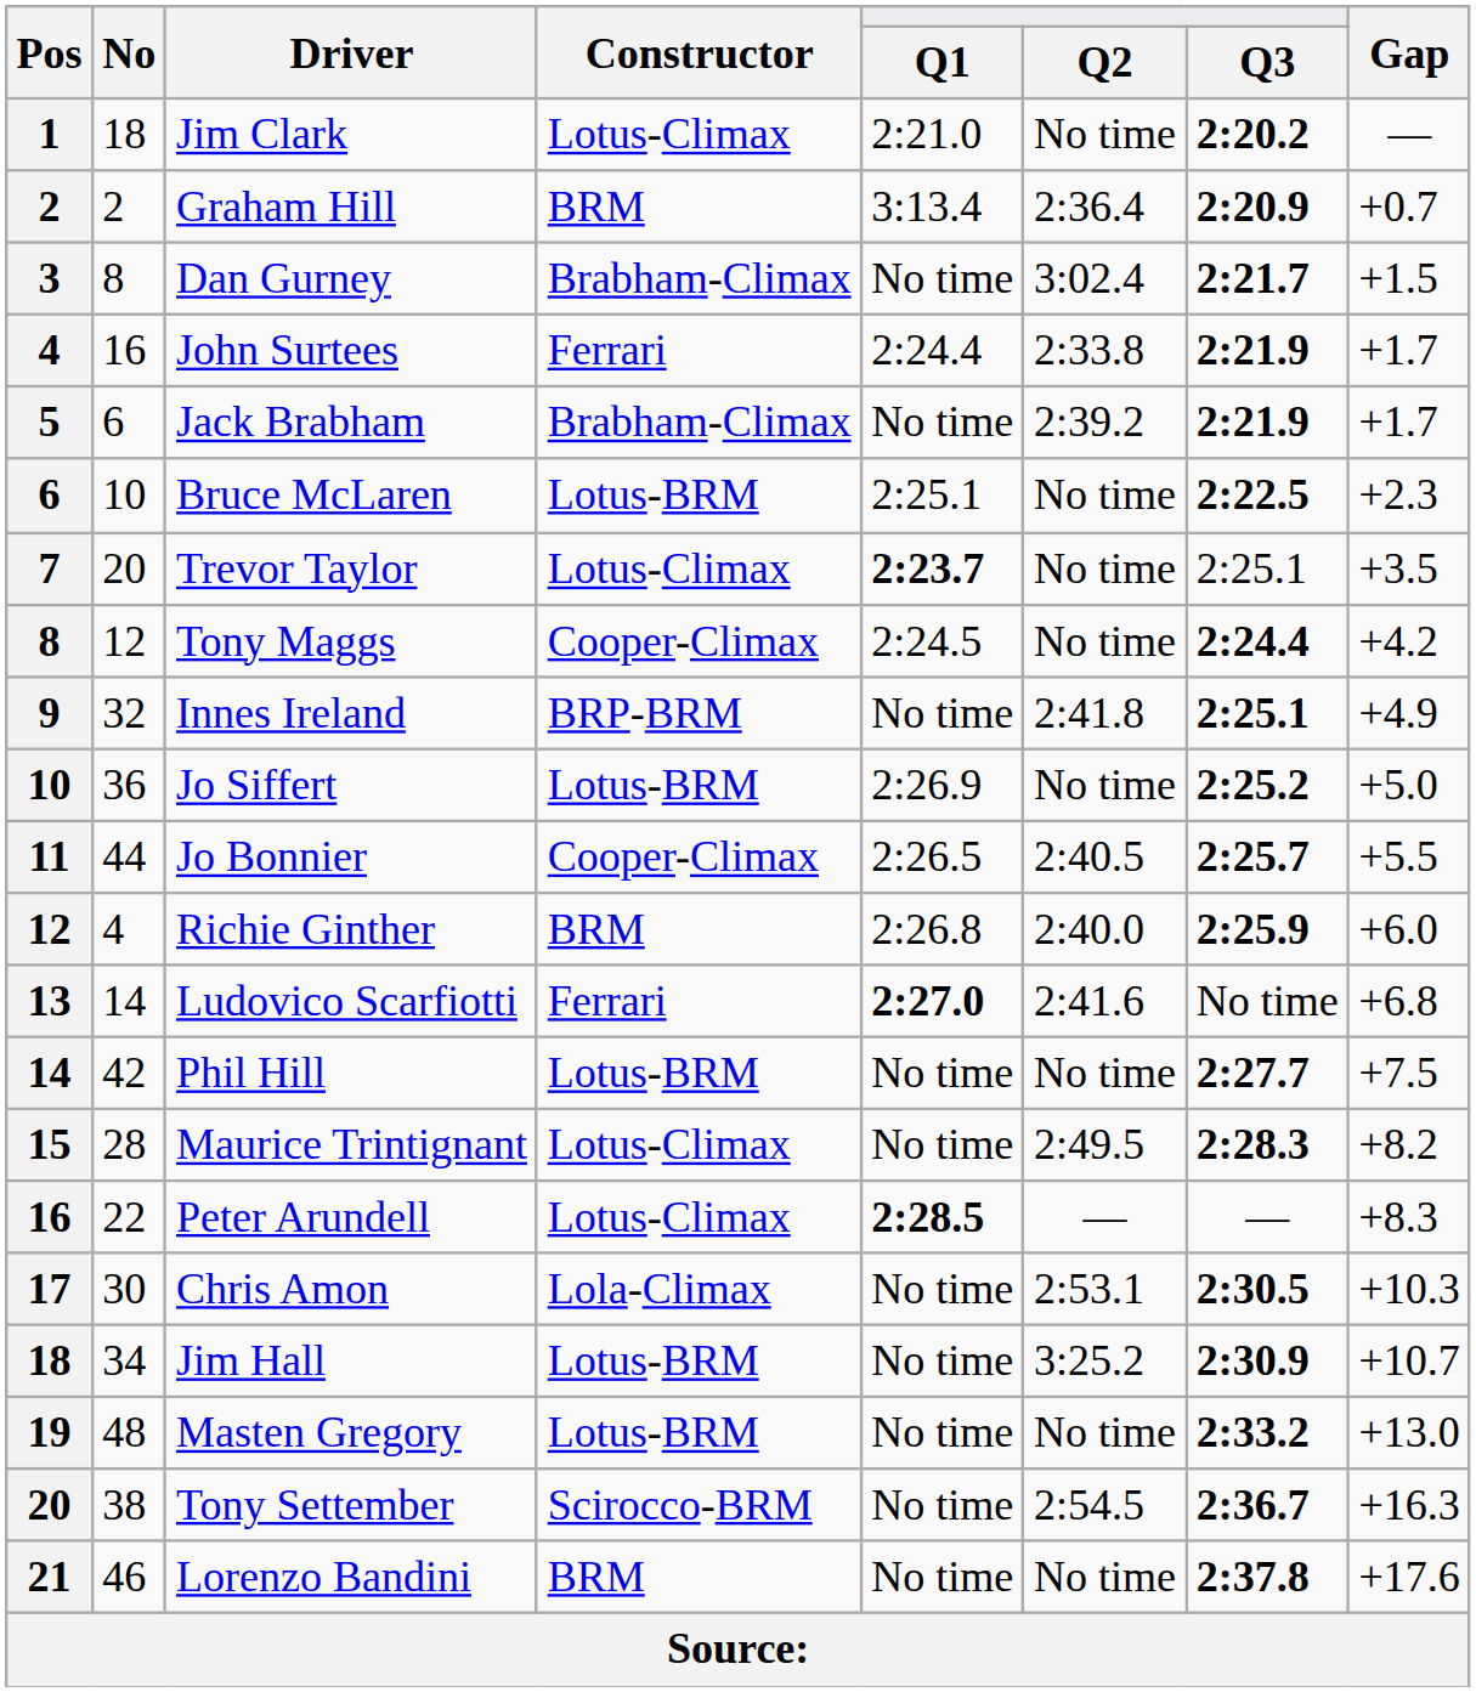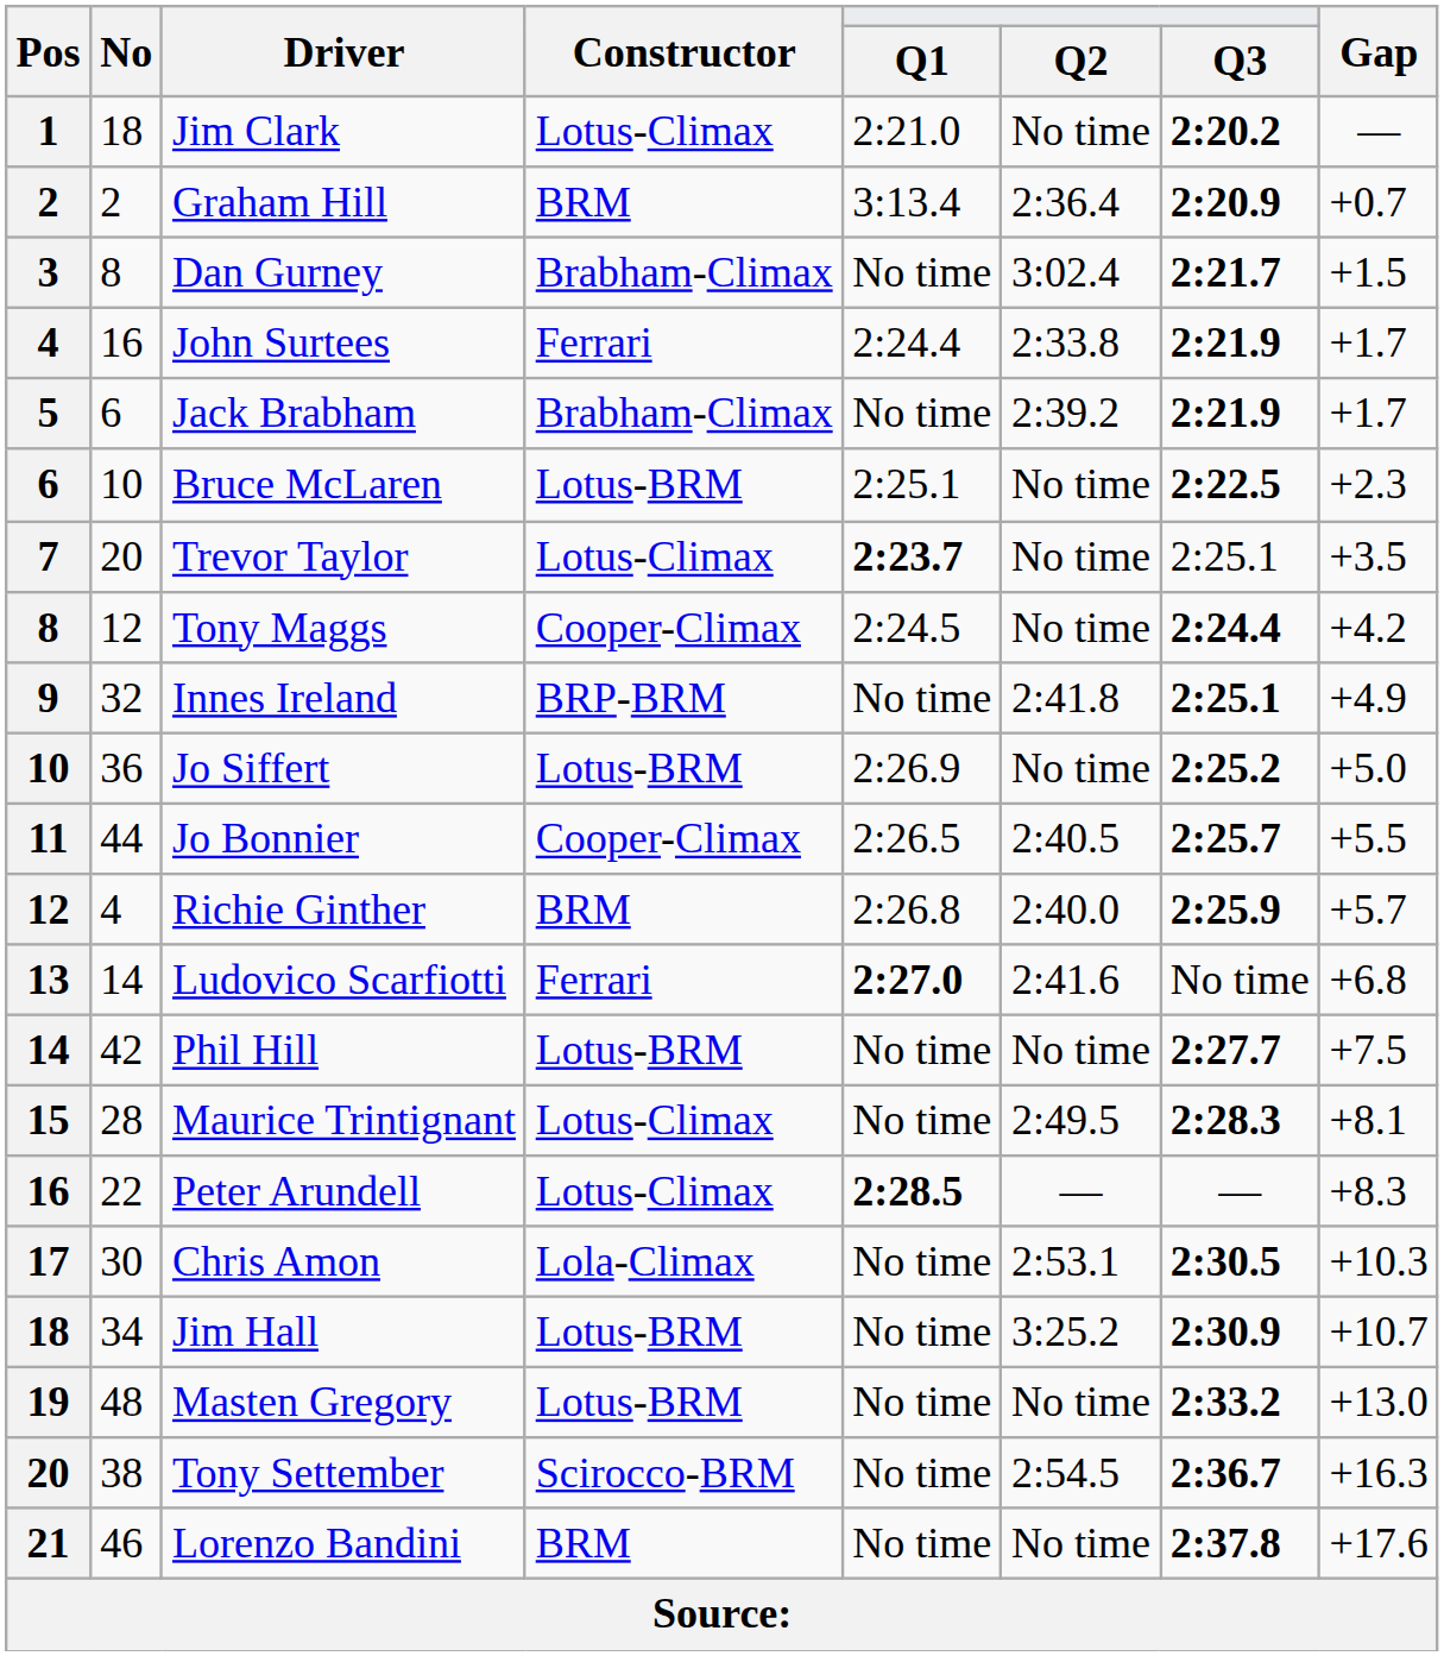 <table class="wikitable sortable" style="font-size: 95%;">
 <tr>
 <th rowspan="2">Pos</th>
 <th rowspan="2">No</th>
 <th rowspan="2">Driver</th>
 <th rowspan="2">Constructor</th>
 <th colspan="3" style="background:#eaecf0; text-align:center;"></th>
 <th rowspan="2">Gap</th>
 </tr>
 <tr>
 <th>Q1</th>
 <th>Q2</th>
 <th>Q3</th>
 </tr>
 <tr>
 <th>1</th>
 <td>18</td>
 <td> <a href='#'>Jim Clark</a></td>
 <td><a href='#'>Lotus</a>-<a href='#'>Climax</a></td>
 <td>2:21.0</td>
 <td>No time</td>
 <td><strong>2:20.2</strong></td>
 <td align="center">—</td>
 </tr>
 <tr>
 <th>2</th>
 <td>2</td>
 <td> <a href='#'>Graham Hill</a></td>
 <td><a href='#'>BRM</a></td>
 <td>3:13.4</td>
 <td>2:36.4</td>
 <td><strong>2:20.9</strong></td>
 <td>+0.7</td>
 </tr>
 <tr>
 <th>3</th>
 <td>8</td>
 <td> <a href='#'>Dan Gurney</a></td>
 <td><a href='#'>Brabham</a>-<a href='#'>Climax</a></td>
 <td>No time</td>
 <td>3:02.4</td>
 <td><strong>2:21.7</strong></td>
 <td>+1.5</td>
 </tr>
 <tr>
 <th>4</th>
 <td>16</td>
 <td> <a href='#'>John Surtees</a></td>
 <td><a href='#'>Ferrari</a></td>
 <td>2:24.4</td>
 <td>2:33.8</td>
 <td><strong>2:21.9</strong></td>
 <td>+1.7</td>
 </tr>
 <tr>
 <th>5</th>
 <td>6</td>
 <td> <a href='#'>Jack Brabham</a></td>
 <td><a href='#'>Brabham</a>-<a href='#'>Climax</a></td>
 <td>No time</td>
 <td>2:39.2</td>
 <td><strong>2:21.9</strong></td>
 <td>+1.7</td>
 </tr>
 <tr>
 <th>6</th>
 <td>10</td>
 <td> <a href='#'>Bruce McLaren</a></td>
 <td><a href='#'>Lotus</a>-<a href='#'>BRM</a></td>
 <td>2:25.1</td>
 <td>No time</td>
 <td><strong>2:22.5</strong></td>
 <td>+2.3</td>
 </tr>
 <tr>
 <th>7</th>
 <td>20</td>
 <td> <a href='#'>Trevor Taylor</a></td>
 <td><a href='#'>Lotus</a>-<a href='#'>Climax</a></td>
 <td><strong>2:23.7</strong></td>
 <td>No time</td>
 <td>2:25.1</td>
 <td>+3.5</td>
 </tr>
 <tr>
 <th>8</th>
 <td>12</td>
 <td> <a href='#'>Tony Maggs</a></td>
 <td><a href='#'>Cooper</a>-<a href='#'>Climax</a></td>
 <td>2:24.5</td>
 <td>No time</td>
 <td><strong>2:24.4</strong></td>
 <td>+4.2</td>
 </tr>
 <tr>
 <th>9</th>
 <td>32</td>
 <td> <a href='#'>Innes Ireland</a></td>
 <td><a href='#'>BRP</a>-<a href='#'>BRM</a></td>
 <td>No time</td>
 <td>2:41.8</td>
 <td><strong>2:25.1</strong></td>
 <td>+4.9</td>
 </tr>
 <tr>
 <th>10</th>
 <td>36</td>
 <td> <a href='#'>Jo Siffert</a></td>
 <td><a href='#'>Lotus</a>-<a href='#'>BRM</a></td>
 <td>2:26.9</td>
 <td>No time</td>
 <td><strong>2:25.2</strong></td>
 <td>+5.0</td>
 </tr>
 <tr>
 <th>11</th>
 <td>44</td>
 <td> <a href='#'>Jo Bonnier</a></td>
 <td><a href='#'>Cooper</a>-<a href='#'>Climax</a></td>
 <td>2:26.5</td>
 <td>2:40.5</td>
 <td><strong>2:25.7</strong></td>
 <td>+5.5</td>
 </tr>
 <tr>
 <th>12</th>
 <td>4</td>
 <td> <a href='#'>Richie Ginther</a></td>
 <td><a href='#'>BRM</a></td>
 <td>2:26.8</td>
 <td>2:40.0</td>
 <td><strong>2:25.9</strong></td>
-<td>+6.0</td>
+<td>+5.7</td>
 </tr>
 <tr>
 <th>13</th>
 <td>14</td>
 <td> <a href='#'>Ludovico Scarfiotti</a></td>
 <td><a href='#'>Ferrari</a></td>
 <td><strong>2:27.0</strong></td>
 <td>2:41.6</td>
 <td>No time</td>
 <td>+6.8</td>
 </tr>
 <tr>
 <th>14</th>
 <td>42</td>
 <td> <a href='#'>Phil Hill</a></td>
 <td><a href='#'>Lotus</a>-<a href='#'>BRM</a></td>
 <td>No time</td>
 <td>No time</td>
 <td><strong>2:27.7</strong></td>
 <td>+7.5</td>
 </tr>
 <tr>
 <th>15</th>
 <td>28</td>
 <td> <a href='#'>Maurice Trintignant</a></td>
 <td><a href='#'>Lotus</a>-<a href='#'>Climax</a></td>
 <td>No time</td>
 <td>2:49.5</td>
 <td><strong>2:28.3</strong></td>
-<td>+8.2</td>
+<td>+8.1</td>
 </tr>
 <tr>
 <th>16</th>
 <td>22</td>
 <td> <a href='#'>Peter Arundell</a></td>
 <td><a href='#'>Lotus</a>-<a href='#'>Climax</a></td>
 <td><strong>2:28.5</strong></td>
 <td align="center">—</td>
 <td align="center">—</td>
 <td>+8.3</td>
 </tr>
 <tr>
 <th>17</th>
 <td>30</td>
 <td> <a href='#'>Chris Amon</a></td>
 <td><a href='#'>Lola</a>-<a href='#'>Climax</a></td>
 <td>No time</td>
 <td>2:53.1</td>
 <td><strong>2:30.5</strong></td>
 <td>+10.3</td>
 </tr>
 <tr>
 <th>18</th>
 <td>34</td>
 <td> <a href='#'>Jim Hall</a></td>
 <td><a href='#'>Lotus</a>-<a href='#'>BRM</a></td>
 <td>No time</td>
 <td>3:25.2</td>
 <td><strong>2:30.9</strong></td>
 <td>+10.7</td>
 </tr>
 <tr>
 <th>19</th>
 <td>48</td>
 <td> <a href='#'>Masten Gregory</a></td>
 <td><a href='#'>Lotus</a>-<a href='#'>BRM</a></td>
 <td>No time</td>
 <td>No time</td>
 <td><strong>2:33.2</strong></td>
 <td>+13.0</td>
 </tr>
 <tr>
 <th>20</th>
 <td>38</td>
 <td> <a href='#'>Tony Settember</a></td>
 <td><a href='#'>Scirocco</a>-<a href='#'>BRM</a></td>
 <td>No time</td>
 <td>2:54.5</td>
 <td><strong>2:36.7</strong></td>
 <td>+16.3</td>
 </tr>
 <tr>
 <th>21</th>
 <td>46</td>
 <td> <a href='#'>Lorenzo Bandini</a></td>
 <td><a href='#'>BRM</a></td>
 <td>No time</td>
 <td>No time</td>
 <td><strong>2:37.8</strong></td>
 <td>+17.6</td>
 </tr>
 <tr>
 <th colspan="8">Source:</th>
 </tr>
 </table>
